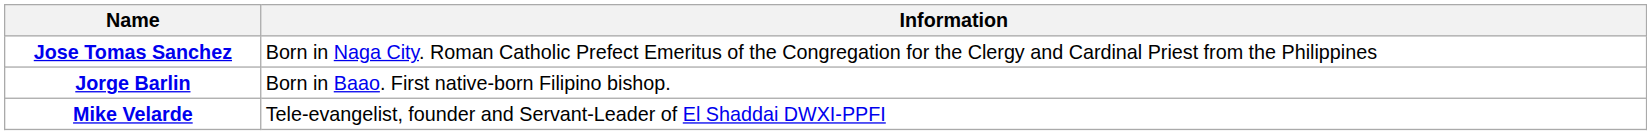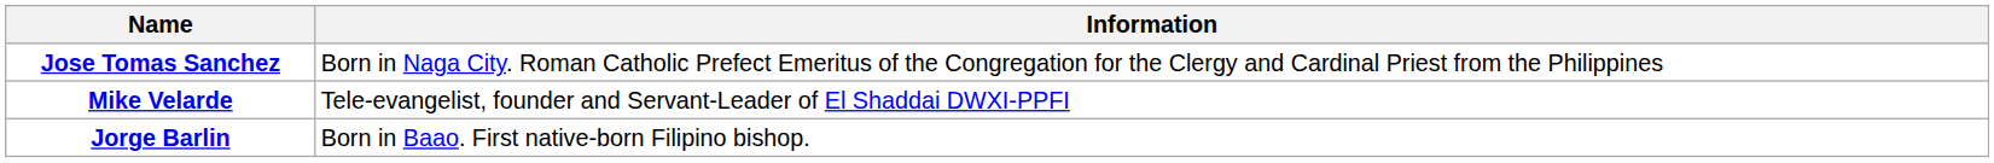 <table class="wikitable collapsible collapsed" style="font-size:95%;background-color:white;width:100%;">
 <tr>
 <th scope="col">Name</th>
 <th scope="col">Information</th>
 </tr>
 <tr>
 <th scope="row" style="background-color:initial;white-space:nowrap;"><a href='#'>Jose Tomas Sanchez</a></th>
 <td>Born in <a href='#'>Naga City</a>. Roman Catholic Prefect Emeritus of the Congregation for the Clergy and Cardinal Priest from the Philippines</td>
 </tr>
 <tr>
+<th scope="row" style="background-color:initial;white-space:nowrap;"><a href='#'>Mike Velarde</a></th>
+<td>Tele-evangelist, founder and Servant-Leader of <a href='#'>El Shaddai DWXI-PPFI</a></td>
+</tr>
+<tr>
 <th scope="row" style="background-color:initial;white-space:nowrap;"><a href='#'>Jorge Barlin</a></th>
 <td>Born in <a href='#'>Baao</a>. First native-born Filipino bishop.</td>
 </tr>
-<tr>
-<th scope="row" style="background-color:initial;white-space:nowrap;"><a href='#'>Mike Velarde</a></th>
-<td>Tele-evangelist, founder and Servant-Leader of <a href='#'>El Shaddai DWXI-PPFI</a></td>
-</tr>
 </table>
